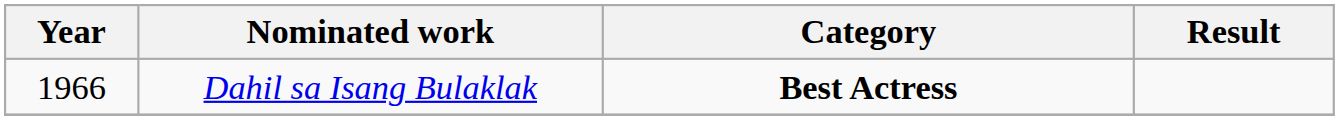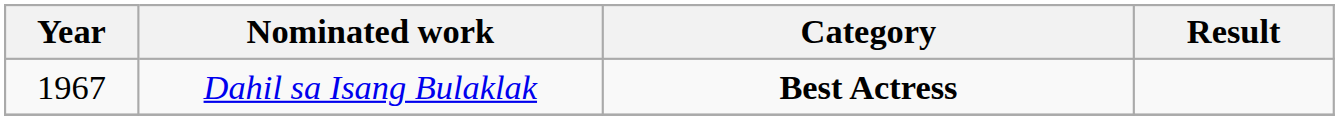 <table class="wikitable" style="width:70%; text-align:center;">
 <tr>
 <th scope="col" style="width:10%;">Year</th>
 <th scope="col" style="width:35%;">Nominated work</th>
 <th scope="col" style="width:40%;">Category</th>
 <th scope="col" style="width:15%;">Result</th>
 </tr>
 <tr>
-<td>1966</td>
+<td>1967</td>
 <td><em><a href='#'>Dahil sa Isang Bulaklak</a></em></td>
 <td><strong>Best Actress</strong></td>
 <td></td>
 </tr>
 <tr>
 </tr>
 </table>
